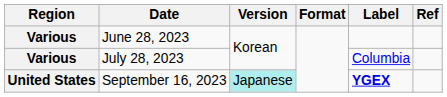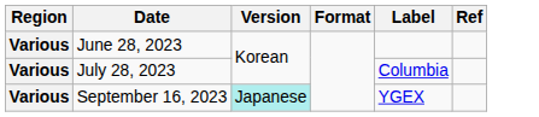 <table class="wikitable plainrowheaders">
 <tr>
 <th scope="col">Region</th>
 <th scope="col">Date</th>
 <th scope="col">Version</th>
 <th scope="col">Format</th>
 <th scope="col">Label</th>
 <th scope="col">Ref</th>
 </tr>
 <tr>
 <th scope="row">Various</th>
 <td>June 28, 2023</td>
 <td rowspan="2">Korean</td>
 <td rowspan="3"></td>
 <td></td>
 <td></td>
 </tr>
 <tr>
 <th scope="row">Various</th>
 <td>July 28, 2023</td>
 <td><a href='#'>Columbia</a></td>
 <td></td>
 </tr>
 <tr>
-<th scope="row">United States</th>
+<th scope="row">Various </th>
 <td>September 16, 2023</td>
 <td style="background: paleturquoise;">Japanese</td>
-<td><strong><a href='#'>YGEX</a></strong></td>
+<td><a href='#'>YGEX</a></td>
 <td></td>
 </tr>
 </table>
